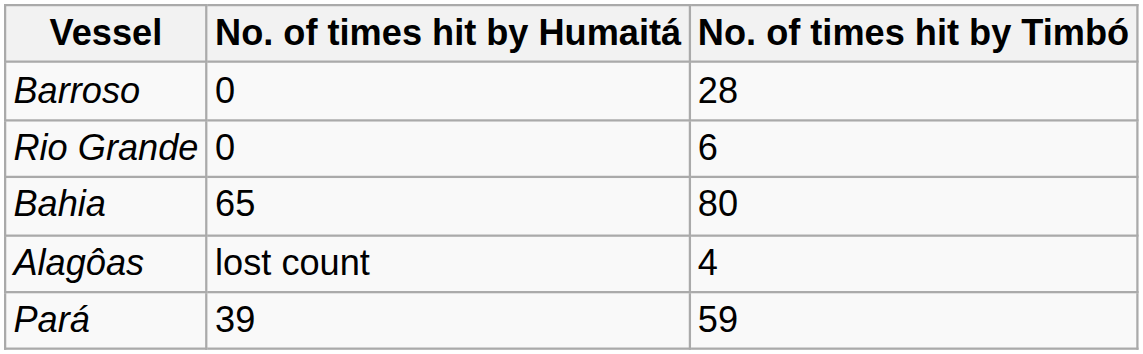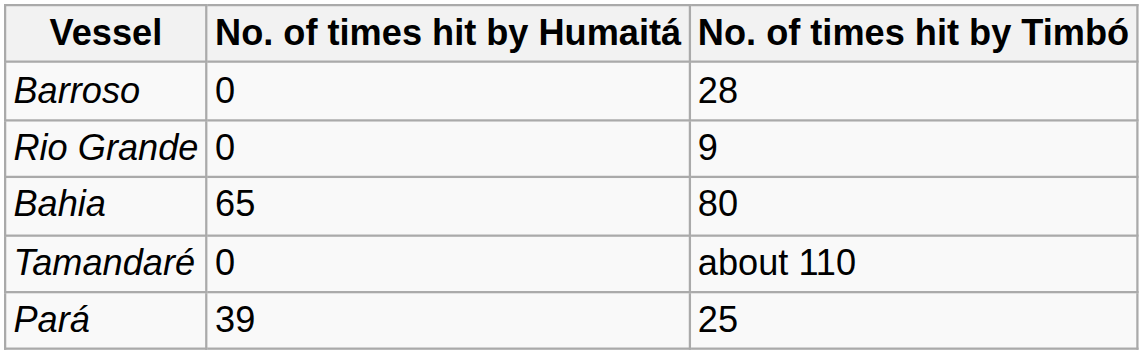 <table class="wikitable">
 <tr>
 <th>Vessel</th>
 <th>No. of times hit by Humaitá</th>
 <th>No. of times hit by Timbó</th>
 </tr>
 <tr>
 <td><em>Barroso</em></td>
 <td>0</td>
 <td>28</td>
 </tr>
 <tr>
 <td><em>Rio Grande</em></td>
 <td>0</td>
-<td>6</td>
+<td>9</td>
 </tr>
 <tr>
 <td><em>Bahia</em></td>
 <td>65</td>
 <td>80</td>
 </tr>
 <tr>
-<td><em>Alagôas</em></td>
-<td>lost count</td>
-<td>4</td>
+<td><em>Tamandaré</em></td>
+<td>0</td>
+<td>about 110</td>
 </tr>
 <tr>
 <td><em>Pará</em></td>
 <td>39</td>
-<td>59</td>
+<td>25</td>
 </tr>
 </table>
